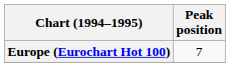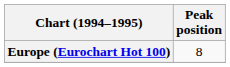 <table class="wikitable sortable plainrowheaders" style="text-align:center">
 <tr>
 <th>Chart (1994–1995)</th>
 <th>Peak<br>position</th>
 </tr>
 <tr>
 <th scope="row">Europe (<a href='#'>Eurochart Hot 100</a>)</th>
-<td>7</td>
+<td>8</td>
 </tr>
 <tr>
 </tr>
 <tr>
 </tr>
 <tr>
 </tr>
 </table>
